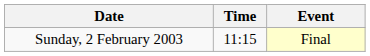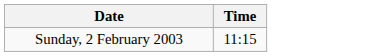 <table class = "wikitable" style="text-align:center;">
 <tr>
 <th width=220>Date</th>
 <th width=50>Time</th>
-<th width=100>Event</th>
 </tr>
 <tr>
 <td>Sunday, 2 February 2003</td>
 <td>11:15</td>
-<td bgcolor=ffffcc>Final</td>
 </tr>
 </table>
